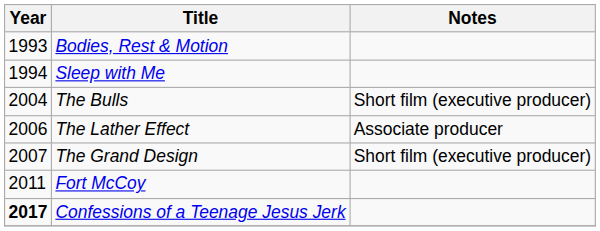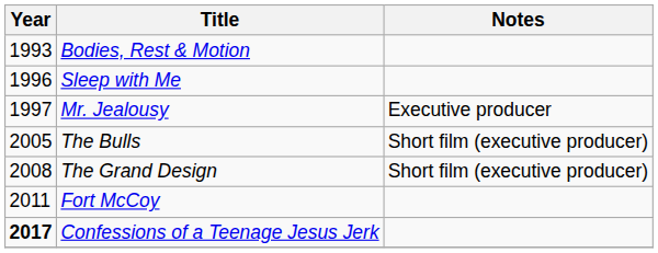 <table class="wikitable sortable">
 <tr>
 <th>Year</th>
 <th>Title</th>
 <th scope="col" class="unsortable">Notes</th>
 </tr>
 <tr>
 <td>1993</td>
 <td><em><a href='#'>Bodies, Rest & Motion</a></em></td>
 <td></td>
 </tr>
 <tr>
-<td>1994</td>
+<td>1996</td>
 <td><em><a href='#'>Sleep with Me</a></em></td>
 <td></td>
 </tr>
 <tr>
-<td>2004</td>
+<td>1997</td>
+<td><em><a href='#'>Mr. Jealousy</a></em></td>
+<td>Executive producer</td>
+</tr>
+<tr>
+<td>2005</td>
 <td><em>The Bulls</em></td>
 <td>Short film (executive producer)</td>
 </tr>
 <tr>
-<td>2006</td>
-<td><em>The Lather Effect</em></td>
-<td>Associate producer</td>
-</tr>
-<tr>
-<td>2007</td>
+<td>2008</td>
 <td><em>The Grand Design</em></td>
 <td>Short film (executive producer)</td>
 </tr>
 <tr>
 <td>2011</td>
 <td><em><a href='#'>Fort McCoy</a></em></td>
 <td></td>
 </tr>
 <tr>
 <td><strong>2017</strong></td>
 <td><em><a href='#'>Confessions of a Teenage Jesus Jerk</a></em></td>
 <td></td>
 </tr>
 <tr>
 </tr>
 </table>
